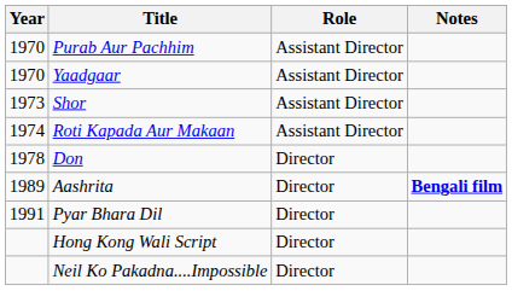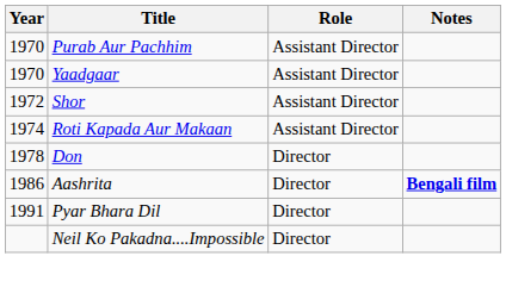 <table class="wikitable">
 <tr>
 <th>Year</th>
 <th>Title</th>
 <th>Role</th>
 <th>Notes</th>
 </tr>
 <tr>
 <td>1970</td>
 <td><em><a href='#'>Purab Aur Pachhim</a></em></td>
 <td>Assistant Director</td>
 <td></td>
 </tr>
 <tr>
 <td>1970</td>
 <td><em><a href='#'>Yaadgaar</a></em></td>
 <td>Assistant Director</td>
 <td></td>
 </tr>
 <tr>
-<td>1973</td>
+<td>1972</td>
 <td><em><a href='#'>Shor</a></em></td>
 <td>Assistant Director</td>
 <td></td>
 </tr>
 <tr>
 <td>1974</td>
 <td><em><a href='#'>Roti Kapada Aur Makaan</a></em></td>
 <td>Assistant Director</td>
 <td></td>
 </tr>
 <tr>
 <td>1978</td>
 <td><em><a href='#'>Don</a></em></td>
 <td>Director</td>
 <td></td>
 </tr>
 <tr>
-<td>1989</td>
+<td>1986</td>
 <td><em>Aashrita</em></td>
 <td>Director</td>
 <td><strong><a href='#'>Bengali film</a></strong></td>
 </tr>
 <tr>
 <td>1991</td>
 <td><em>Pyar Bhara Dil</em></td>
 <td>Director</td>
 <td></td>
 </tr>
 <tr>
 <td></td>
-<td><em>Hong Kong Wali Script</em></td>
-<td>Director</td>
-<td></td>
-</tr>
-<tr>
-<td></td>
 <td><em>Neil Ko Pakadna....Impossible</em></td>
 <td>Director</td>
 <td></td>
 </tr>
 </table>
